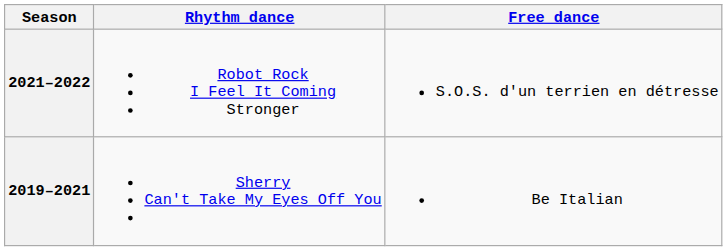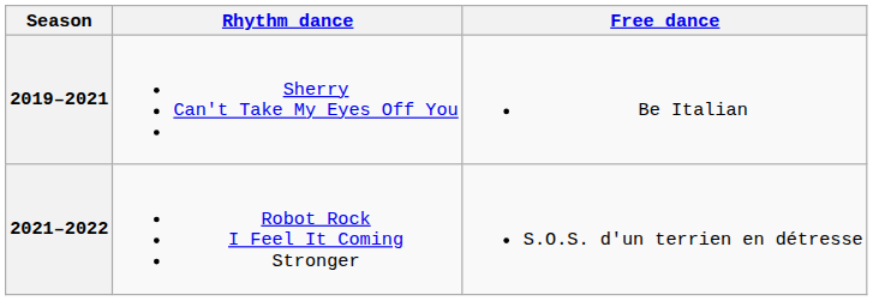 <table class=wikitable style=text-align:center>
 <tr>
 <th>Season</th>
 <th><a href='#'>Rhythm dance</a></th>
 <th><a href='#'>Free dance</a></th>
 </tr>
 <tr>
+<th>2019–2021 <br> </th>
+<td><br><ul><li> <a href='#'>Sherry</a> <br></li><li> <a href='#'>Can't Take My Eyes Off You</a> <br></li><li> <br> </li></ul></td>
+<td><br><ul><li>Be Italian <br> </li></ul></td>
+</tr>
+<tr>
 <th>2021–2022 <br> </th>
 <td><br><ul><li> <a href='#'>Robot Rock</a></li><li> <a href='#'>I Feel It Coming</a></li><li> Stronger <br> </li></ul></td>
 <td><br><ul><li>S.O.S. d'un terrien en détresse <br></li></ul></td>
 </tr>
-<tr>
-<th>2019–2021 <br> </th>
-<td><br><ul><li> <a href='#'>Sherry</a> <br></li><li> <a href='#'>Can't Take My Eyes Off You</a> <br></li><li> <br> </li></ul></td>
-<td><br><ul><li>Be Italian <br> </li></ul></td>
-</tr>
 </table>
